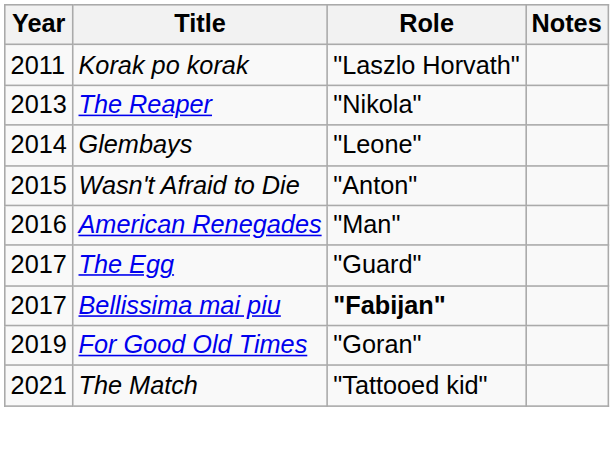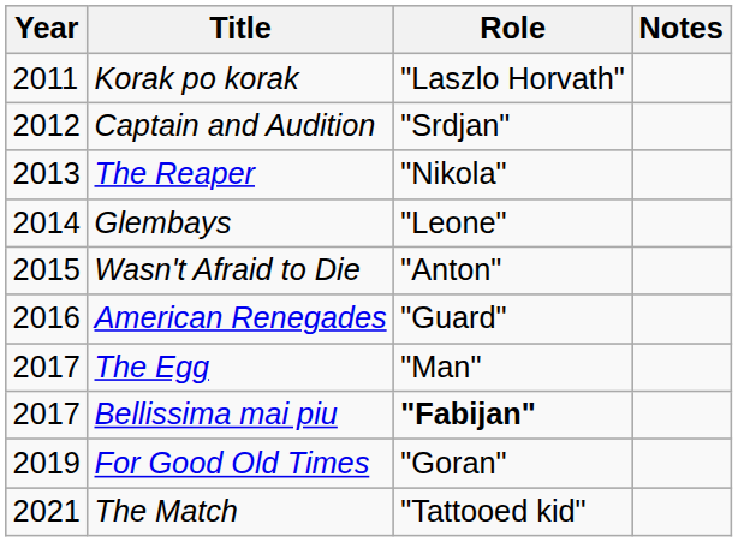 <table class="wikitable">
 <tr>
 <th>Year</th>
 <th>Title</th>
 <th>Role</th>
 <th>Notes</th>
 </tr>
 <tr>
 <td>2011</td>
 <td><em>Korak po korak</em></td>
 <td>"Laszlo Horvath"</td>
+<td></td>
+</tr>
+<tr>
+<td>2012</td>
+<td><em>Captain and Audition</em></td>
+<td>"Srdjan"</td>
 <td></td>
 </tr>
 <tr>
 <td>2013</td>
 <td><em><a href='#'>The Reaper</a></em></td>
 <td>"Nikola"</td>
 <td></td>
 </tr>
 <tr>
 <td>2014</td>
 <td><em>Glembays</em></td>
 <td>"Leone"</td>
 <td></td>
 </tr>
 <tr>
 <td>2015</td>
 <td><em>Wasn't Afraid to Die</em></td>
 <td>"Anton"</td>
 <td></td>
 </tr>
 <tr>
 <td>2016</td>
 <td><em><a href='#'>American Renegades</a></em></td>
-<td>"Man"</td>
+<td>"Guard"</td>
 <td></td>
 </tr>
 <tr>
 <td>2017</td>
 <td><em><a href='#'>The Egg</a></em></td>
-<td>"Guard"</td>
+<td>"Man"</td>
 <td></td>
 </tr>
 <tr>
 <td>2017</td>
 <td><em><a href='#'>Bellissima mai piu</a></em></td>
 <td><strong>"Fabijan"</strong></td>
 <td></td>
 </tr>
 <tr>
 <td>2019</td>
 <td><em><a href='#'>For Good Old Times</a></em></td>
 <td>"Goran"</td>
 <td></td>
 </tr>
 <tr>
 <td>2021</td>
 <td><em>The Match</em></td>
 <td>"Tattooed kid"</td>
 <td></td>
 </tr>
 </table>
